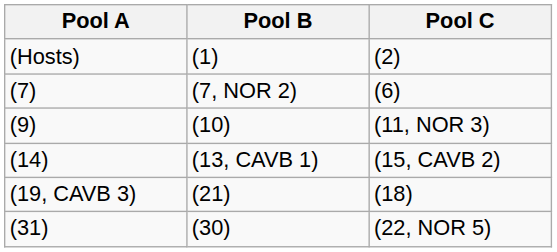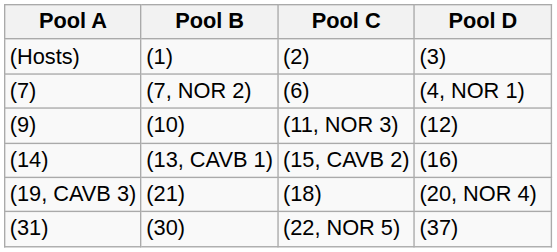 <table class="wikitable">
 <tr>
 <th width=25%>Pool A</th>
 <th width=25%>Pool B</th>
 <th width=25%>Pool C</th>
+<th width=25%>Pool D</th>
 </tr>
 <tr>
 <td> (Hosts)</td>
 <td> (1)</td>
 <td> (2)</td>
+<td> (3)</td>
 </tr>
 <tr>
 <td> (7)</td>
 <td> (7, NOR 2)</td>
 <td> (6)</td>
+<td> (4, NOR 1)</td>
 </tr>
 <tr>
 <td> (9)</td>
 <td> (10)</td>
 <td> (11, NOR 3)</td>
+<td> (12)</td>
 </tr>
 <tr>
 <td> (14)</td>
 <td> (13, CAVB 1)</td>
 <td> (15, CAVB 2)</td>
+<td> (16)</td>
 </tr>
 <tr>
 <td> (19, CAVB 3)</td>
 <td> (21)</td>
 <td> (18)</td>
+<td> (20, NOR 4)</td>
 </tr>
 <tr>
 <td> (31)</td>
 <td> (30)</td>
 <td> (22, NOR 5)</td>
+<td> (37)</td>
 </tr>
 </table>
